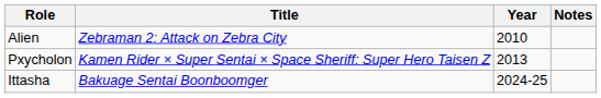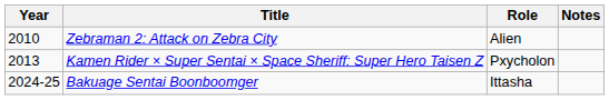 <table class="wikitable sortable">
 <tr>
+<th>Year</th>
+<th>Title</th>
 <th>Role</th>
-<th>Title</th>
-<th>Year</th>
 <th>Notes</th>
 </tr>
 <tr>
+<td>2010</td>
+<td><em><a href='#'>Zebraman 2: Attack on Zebra City</a></em></td>
 <td>Alien</td>
-<td><em><a href='#'>Zebraman 2: Attack on Zebra City</a></em></td>
-<td>2010</td>
 <td></td>
 </tr>
 <tr>
+<td>2013</td>
+<td><em><a href='#'>Kamen Rider × Super Sentai × Space Sheriff: Super Hero Taisen Z</a></em></td>
 <td>Pxycholon</td>
-<td><em><a href='#'>Kamen Rider × Super Sentai × Space Sheriff: Super Hero Taisen Z</a></em></td>
-<td>2013</td>
 <td></td>
 </tr>
 <tr>
+<td>2024-25</td>
+<td><em><a href='#'>Bakuage Sentai Boonboomger</a></em></td>
 <td>Ittasha</td>
-<td><em><a href='#'>Bakuage Sentai Boonboomger</a></em></td>
-<td>2024-25</td>
 <td></td>
 </tr>
 </table>
